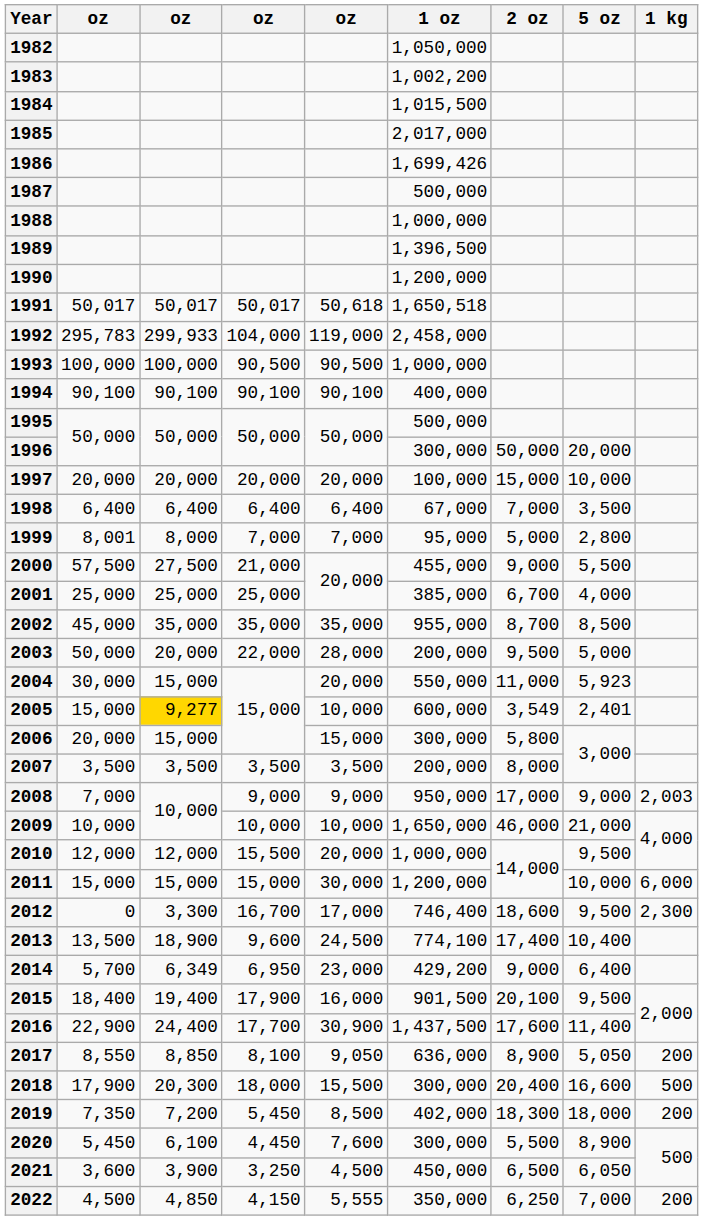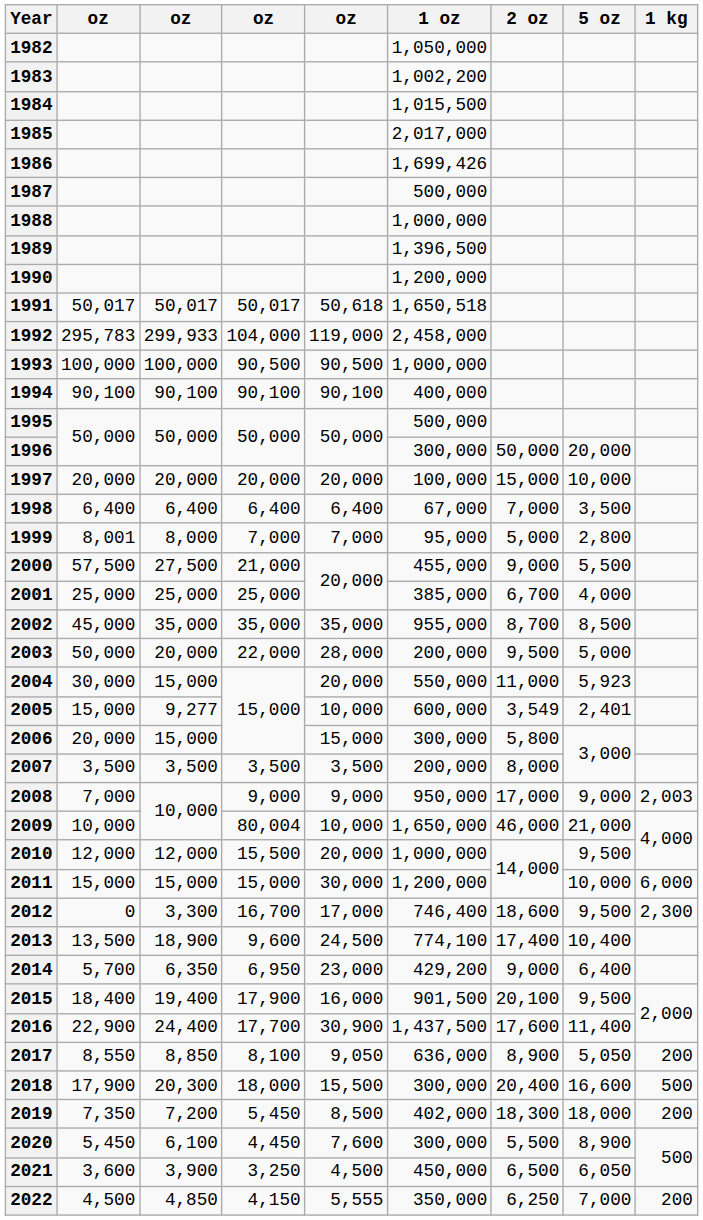 <table class="wikitable sortable" style="text-align:right; margin-left:auto; margin-right:auto; border:none;">
 <tr>
 <th>Year</th>
 <th> oz</th>
 <th> oz</th>
 <th> oz</th>
 <th> oz</th>
 <th>1 oz</th>
 <th>2 oz</th>
 <th>5 oz</th>
 <th>1 kg</th>
 </tr>
 <tr>
 <th>1982</th>
 <td></td>
 <td></td>
 <td></td>
 <td></td>
 <td>1,050,000</td>
 <td></td>
 <td></td>
 <td></td>
 </tr>
 <tr>
 <th>1983</th>
 <td></td>
 <td></td>
 <td></td>
 <td></td>
 <td>1,002,200</td>
 <td></td>
 <td></td>
 <td></td>
 </tr>
 <tr>
 <th>1984</th>
 <td></td>
 <td></td>
 <td></td>
 <td></td>
 <td>1,015,500</td>
 <td></td>
 <td></td>
 <td></td>
 </tr>
 <tr>
 <th>1985</th>
 <td></td>
 <td></td>
 <td></td>
 <td></td>
 <td>2,017,000</td>
 <td></td>
 <td></td>
 <td></td>
 </tr>
 <tr>
 <th>1986</th>
 <td></td>
 <td></td>
 <td></td>
 <td></td>
 <td>1,699,426</td>
 <td></td>
 <td></td>
 <td></td>
 </tr>
 <tr>
 <th>1987</th>
 <td></td>
 <td></td>
 <td></td>
 <td></td>
 <td>500,000</td>
 <td></td>
 <td></td>
 <td></td>
 </tr>
 <tr>
 <th>1988</th>
 <td></td>
 <td></td>
 <td></td>
 <td></td>
 <td>1,000,000</td>
 <td></td>
 <td></td>
 <td></td>
 </tr>
 <tr>
 <th>1989</th>
 <td></td>
 <td></td>
 <td></td>
 <td></td>
 <td>1,396,500</td>
 <td></td>
 <td></td>
 <td></td>
 </tr>
 <tr>
 <th>1990</th>
 <td></td>
 <td></td>
 <td></td>
 <td></td>
 <td>1,200,000</td>
 <td></td>
 <td></td>
 <td></td>
 </tr>
 <tr>
 <th>1991</th>
 <td>50,017</td>
 <td>50,017</td>
 <td>50,017</td>
 <td>50,618</td>
 <td>1,650,518</td>
 <td></td>
 <td></td>
 <td></td>
 </tr>
 <tr>
 <th>1992</th>
 <td>295,783</td>
 <td>299,933</td>
 <td>104,000</td>
 <td>119,000</td>
 <td>2,458,000</td>
 <td></td>
 <td></td>
 <td></td>
 </tr>
 <tr>
 <th>1993</th>
 <td>100,000</td>
 <td>100,000</td>
 <td>90,500</td>
 <td>90,500</td>
 <td>1,000,000</td>
 <td></td>
 <td></td>
 <td></td>
 </tr>
 <tr>
 <th>1994</th>
 <td>90,100</td>
 <td>90,100</td>
 <td>90,100</td>
 <td>90,100</td>
 <td>400,000</td>
 <td></td>
 <td></td>
 <td></td>
 </tr>
 <tr>
 <th>1995</th>
 <td rowspan="2">50,000</td>
 <td rowspan="2">50,000</td>
 <td rowspan="2">50,000</td>
 <td rowspan="2">50,000</td>
 <td>500,000</td>
 <td></td>
 <td></td>
 <td></td>
 </tr>
 <tr>
 <th>1996</th>
 <td>300,000</td>
 <td>50,000</td>
 <td>20,000</td>
 <td></td>
 </tr>
 <tr>
 <th>1997</th>
 <td>20,000</td>
 <td>20,000</td>
 <td>20,000</td>
 <td>20,000</td>
 <td>100,000</td>
 <td>15,000</td>
 <td>10,000</td>
 <td></td>
 </tr>
 <tr>
 <th>1998</th>
 <td>6,400</td>
 <td>6,400</td>
 <td>6,400</td>
 <td>6,400</td>
 <td>67,000</td>
 <td>7,000</td>
 <td>3,500</td>
 <td></td>
 </tr>
 <tr>
 <th>1999</th>
 <td>8,001</td>
 <td>8,000</td>
 <td>7,000</td>
 <td>7,000</td>
 <td>95,000</td>
 <td>5,000</td>
 <td>2,800</td>
 <td></td>
 </tr>
 <tr>
 <th>2000</th>
 <td>57,500</td>
 <td>27,500</td>
 <td>21,000</td>
 <td rowspan="2">20,000</td>
 <td>455,000</td>
 <td>9,000</td>
 <td>5,500</td>
 <td></td>
 </tr>
 <tr>
 <th>2001</th>
 <td>25,000</td>
 <td>25,000</td>
 <td>25,000</td>
 <td>385,000</td>
 <td>6,700</td>
 <td>4,000</td>
 <td></td>
 </tr>
 <tr>
 <th>2002</th>
 <td>45,000</td>
 <td>35,000</td>
 <td>35,000</td>
 <td>35,000</td>
 <td>955,000</td>
 <td>8,700</td>
 <td>8,500</td>
 <td></td>
 </tr>
 <tr>
 <th>2003</th>
 <td>50,000</td>
 <td>20,000</td>
 <td>22,000</td>
 <td>28,000</td>
 <td>200,000</td>
 <td>9,500</td>
 <td>5,000</td>
 <td></td>
 </tr>
 <tr>
 <th>2004</th>
 <td>30,000</td>
 <td>15,000</td>
 <td rowspan="3">15,000</td>
 <td>20,000</td>
 <td>550,000</td>
 <td>11,000</td>
 <td>5,923</td>
 <td></td>
 </tr>
 <tr>
 <th>2005</th>
 <td>15,000</td>
-<td style="background: gold;">9,277</td>
+<td>9,277</td>
 <td>10,000</td>
 <td>600,000</td>
 <td>3,549</td>
 <td>2,401</td>
 <td></td>
 </tr>
 <tr>
 <th>2006</th>
 <td>20,000</td>
 <td>15,000</td>
 <td>15,000</td>
 <td>300,000</td>
 <td>5,800</td>
 <td rowspan="2">3,000</td>
 <td></td>
 </tr>
 <tr>
 <th>2007</th>
 <td>3,500</td>
 <td>3,500</td>
 <td>3,500</td>
 <td>3,500</td>
 <td>200,000</td>
 <td>8,000</td>
 <td></td>
 </tr>
 <tr>
 <th>2008</th>
 <td>7,000</td>
 <td rowspan="2">10,000</td>
 <td>9,000</td>
 <td>9,000</td>
 <td>950,000</td>
 <td>17,000</td>
 <td>9,000</td>
 <td>2,003</td>
 </tr>
 <tr>
 <th>2009</th>
 <td>10,000</td>
-<td>10,000</td>
+<td>80,004</td>
 <td>10,000</td>
 <td>1,650,000</td>
 <td>46,000</td>
 <td>21,000</td>
 <td rowspan="2">4,000</td>
 </tr>
 <tr>
 <th>2010</th>
 <td>12,000</td>
 <td>12,000</td>
 <td>15,500</td>
 <td>20,000</td>
 <td>1,000,000</td>
 <td rowspan="2">14,000</td>
 <td>9,500</td>
 </tr>
 <tr>
 <th>2011</th>
 <td>15,000</td>
 <td>15,000</td>
 <td>15,000</td>
 <td>30,000</td>
 <td>1,200,000</td>
 <td>10,000</td>
 <td>6,000</td>
 </tr>
 <tr>
 <th>2012</th>
 <td>0</td>
 <td>3,300</td>
 <td>16,700</td>
 <td>17,000</td>
 <td>746,400</td>
 <td>18,600</td>
 <td>9,500</td>
 <td>2,300</td>
 </tr>
 <tr>
 <th>2013</th>
 <td>13,500</td>
 <td>18,900</td>
 <td>9,600</td>
 <td>24,500</td>
 <td>774,100</td>
 <td>17,400</td>
 <td>10,400</td>
 <td></td>
 </tr>
 <tr>
 <th>2014</th>
 <td>5,700</td>
-<td>6,349</td>
+<td>6,350</td>
 <td>6,950</td>
 <td>23,000</td>
 <td>429,200</td>
 <td>9,000</td>
 <td>6,400</td>
 <td></td>
 </tr>
 <tr>
 <th>2015</th>
 <td>18,400</td>
 <td>19,400</td>
 <td>17,900</td>
 <td>16,000</td>
 <td>901,500</td>
 <td>20,100</td>
 <td>9,500</td>
 <td rowspan="2">2,000</td>
 </tr>
 <tr>
 <th>2016</th>
 <td>22,900</td>
 <td>24,400</td>
 <td>17,700</td>
 <td>30,900</td>
 <td>1,437,500</td>
 <td>17,600</td>
 <td>11,400</td>
 </tr>
 <tr>
 <th>2017</th>
 <td>8,550</td>
 <td>8,850</td>
 <td>8,100</td>
 <td>9,050</td>
 <td>636,000</td>
 <td>8,900</td>
 <td>5,050</td>
 <td>200</td>
 </tr>
 <tr>
 <th>2018</th>
 <td>17,900</td>
 <td>20,300</td>
 <td>18,000</td>
 <td>15,500</td>
 <td>300,000</td>
 <td>20,400</td>
 <td>16,600</td>
 <td>500</td>
 </tr>
 <tr>
 <th>2019</th>
 <td>7,350</td>
 <td>7,200</td>
 <td>5,450</td>
 <td>8,500</td>
 <td>402,000</td>
 <td>18,300</td>
 <td>18,000</td>
 <td>200</td>
 </tr>
 <tr>
 <th>2020</th>
 <td>5,450</td>
 <td>6,100</td>
 <td>4,450</td>
 <td>7,600</td>
 <td>300,000</td>
 <td>5,500</td>
 <td>8,900</td>
 <td rowspan="2">500</td>
 </tr>
 <tr>
 <th>2021</th>
 <td>3,600</td>
 <td>3,900</td>
 <td>3,250</td>
 <td>4,500</td>
 <td>450,000</td>
 <td>6,500</td>
 <td>6,050</td>
 </tr>
 <tr>
 <th>2022</th>
 <td>4,500</td>
 <td>4,850</td>
 <td>4,150</td>
 <td>5,555</td>
 <td>350,000</td>
 <td>6,250</td>
 <td>7,000</td>
 <td>200</td>
 </tr>
 </table>
